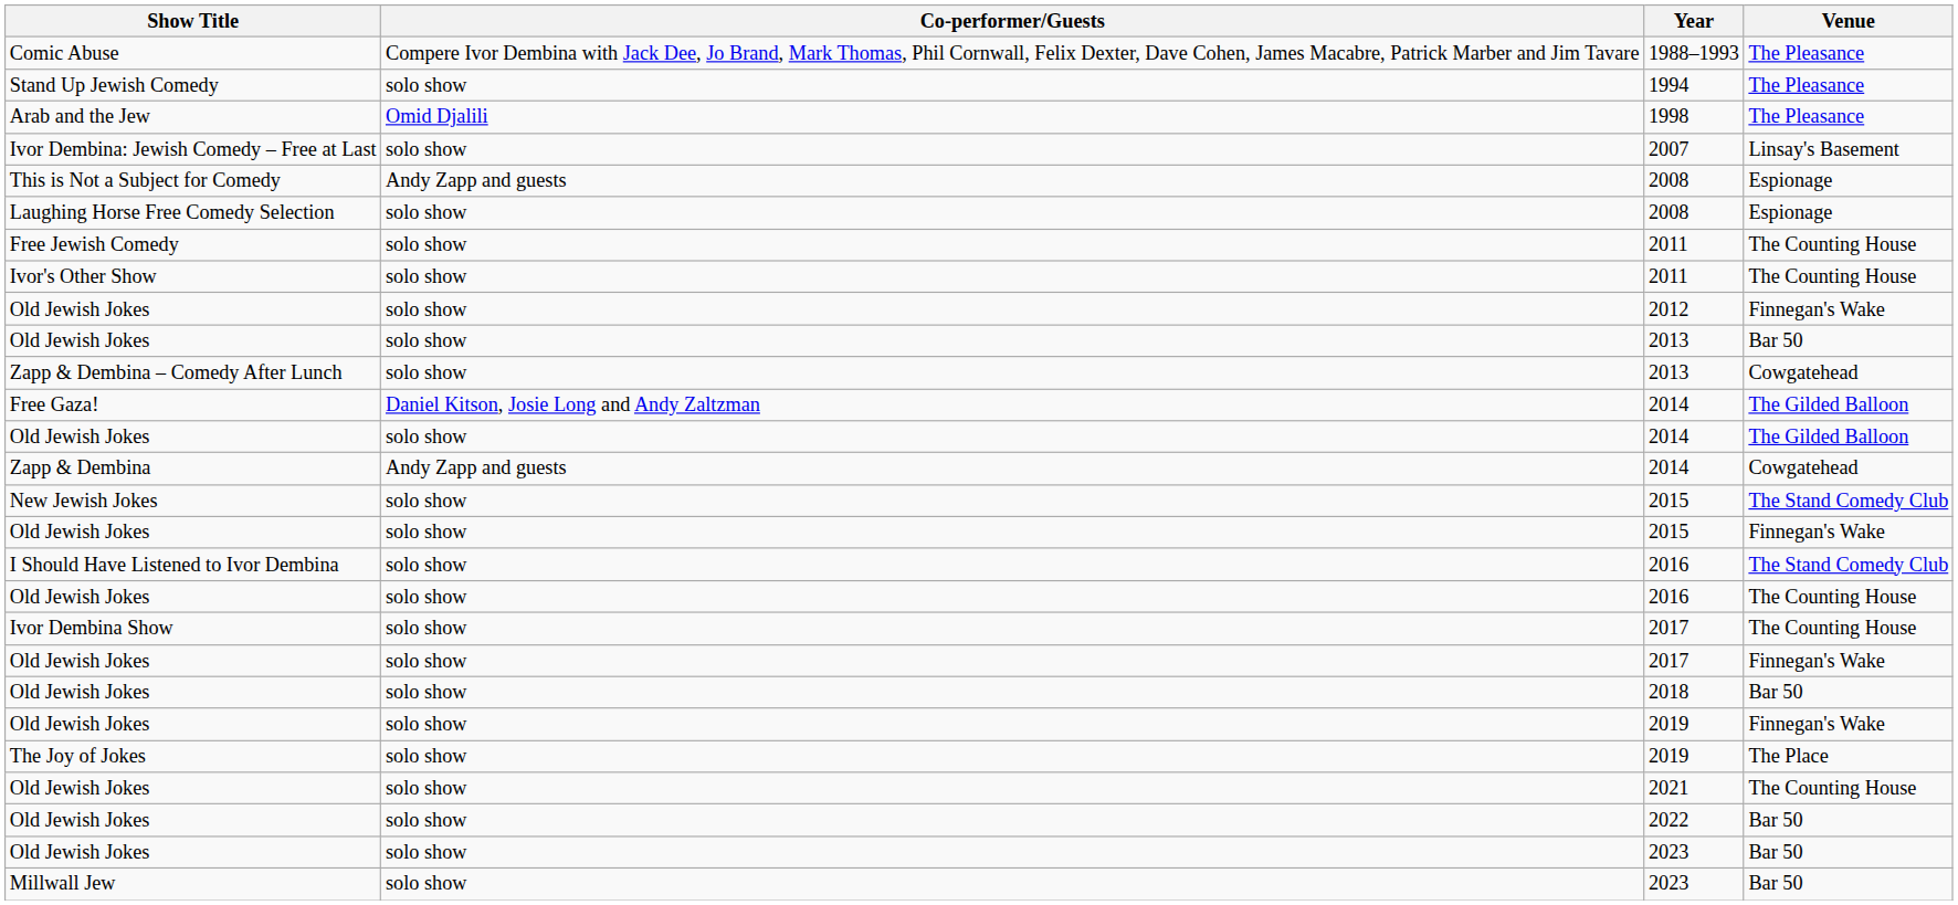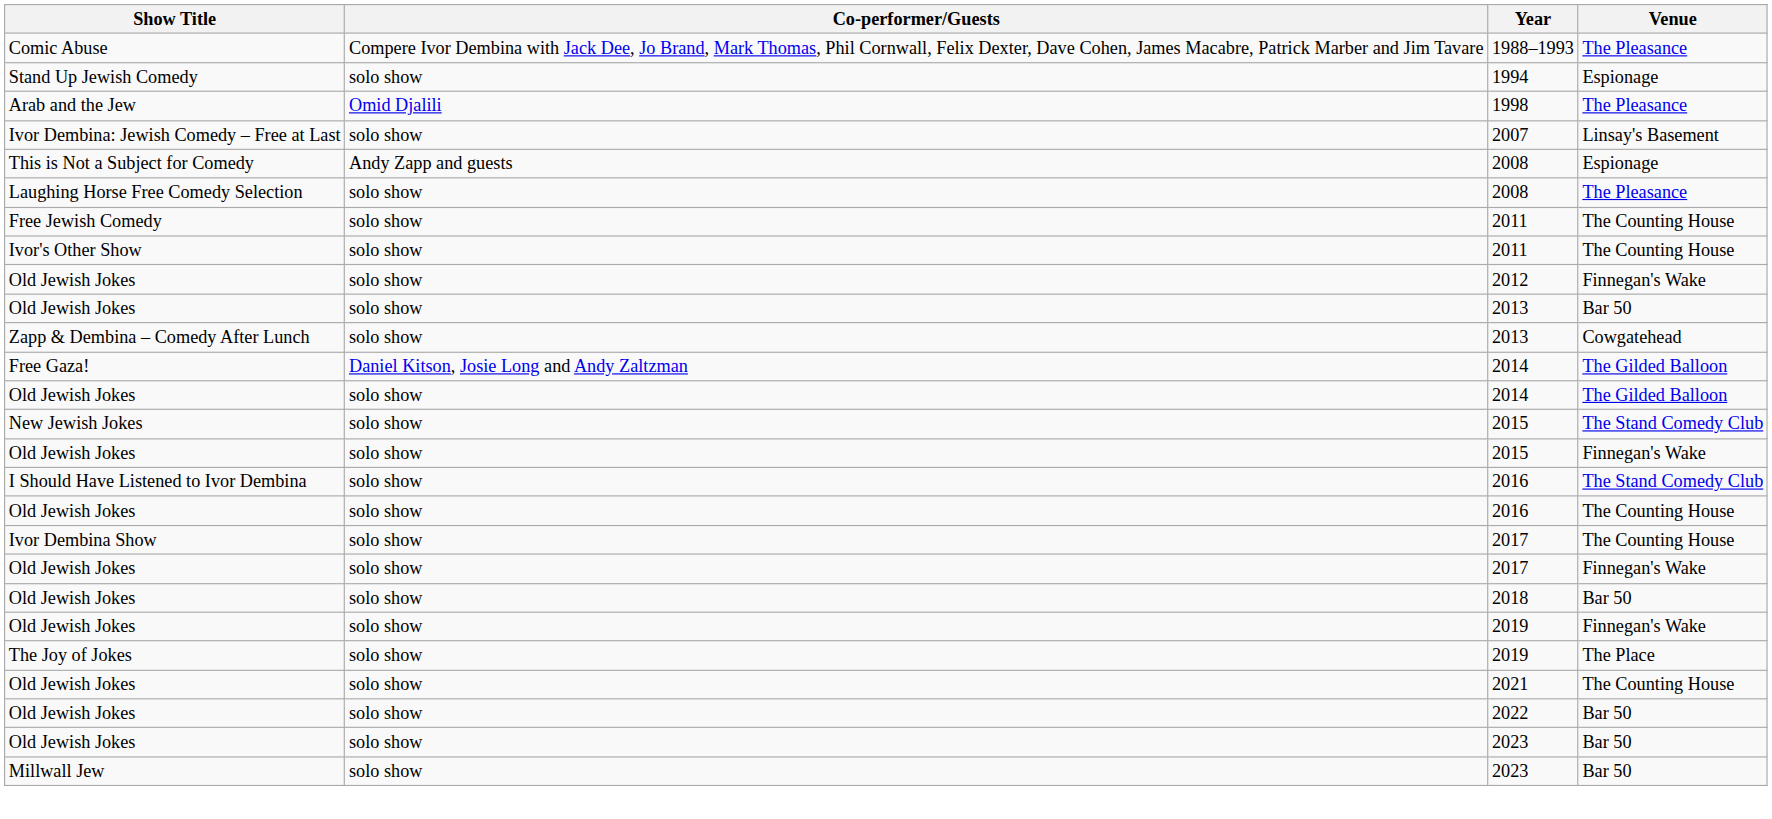 <table class="wikitable">
 <tr>
 <th>Show Title</th>
 <th>Co-performer/Guests</th>
 <th>Year</th>
 <th>Venue</th>
 </tr>
 <tr>
 <td>Comic Abuse</td>
 <td>Compere Ivor Dembina with <a href='#'>Jack Dee</a>, <a href='#'>Jo Brand</a>, <a href='#'>Mark Thomas</a>, Phil Cornwall, Felix Dexter, Dave Cohen, James Macabre, Patrick Marber and Jim Tavare</td>
 <td>1988–1993</td>
 <td><a href='#'>The Pleasance</a></td>
 </tr>
 <tr>
 <td>Stand Up Jewish Comedy</td>
 <td>solo show</td>
 <td>1994</td>
-<td><a href='#'>The Pleasance</a></td>
+<td>Espionage</td>
 </tr>
 <tr>
 <td>Arab and the Jew</td>
 <td><a href='#'>Omid Djalili</a></td>
 <td>1998</td>
 <td><a href='#'>The Pleasance</a></td>
 </tr>
 <tr>
 <td>Ivor Dembina: Jewish Comedy – Free at Last</td>
 <td>solo show</td>
 <td>2007</td>
 <td>Linsay's Basement</td>
 </tr>
 <tr>
 <td>This is Not a Subject for Comedy</td>
 <td>Andy Zapp and guests</td>
 <td>2008</td>
 <td>Espionage</td>
 </tr>
 <tr>
 <td>Laughing Horse Free Comedy Selection</td>
 <td>solo show</td>
 <td>2008</td>
-<td>Espionage</td>
+<td><a href='#'>The Pleasance</a></td>
 </tr>
 <tr>
 <td>Free Jewish Comedy</td>
 <td>solo show</td>
 <td>2011</td>
 <td>The Counting House</td>
 </tr>
 <tr>
 <td>Ivor's Other Show</td>
 <td>solo show</td>
 <td>2011</td>
 <td>The Counting House</td>
 </tr>
 <tr>
 <td>Old Jewish Jokes</td>
 <td>solo show</td>
 <td>2012</td>
 <td>Finnegan's Wake</td>
 </tr>
 <tr>
 <td>Old Jewish Jokes</td>
 <td>solo show</td>
 <td>2013</td>
 <td>Bar 50</td>
 </tr>
 <tr>
 <td>Zapp & Dembina – Comedy After Lunch</td>
 <td>solo show</td>
 <td>2013</td>
 <td>Cowgatehead</td>
 </tr>
 <tr>
 <td>Free Gaza!</td>
 <td><a href='#'>Daniel Kitson</a>, <a href='#'>Josie Long</a> and <a href='#'>Andy Zaltzman</a></td>
 <td>2014</td>
 <td><a href='#'>The Gilded Balloon</a></td>
 </tr>
 <tr>
 <td>Old Jewish Jokes</td>
 <td>solo show</td>
 <td>2014</td>
 <td><a href='#'>The Gilded Balloon</a></td>
-</tr>
-<tr>
-<td>Zapp & Dembina</td>
-<td>Andy Zapp and guests</td>
-<td>2014</td>
-<td>Cowgatehead</td>
 </tr>
 <tr>
 <td>New Jewish Jokes</td>
 <td>solo show</td>
 <td>2015</td>
 <td><a href='#'>The Stand Comedy Club</a></td>
 </tr>
 <tr>
 <td>Old Jewish Jokes</td>
 <td>solo show</td>
 <td>2015</td>
 <td>Finnegan's Wake</td>
 </tr>
 <tr>
 <td>I Should Have Listened to Ivor Dembina</td>
 <td>solo show</td>
 <td>2016</td>
 <td><a href='#'>The Stand Comedy Club</a></td>
 </tr>
 <tr>
 <td>Old Jewish Jokes</td>
 <td>solo show</td>
 <td>2016</td>
 <td>The Counting House</td>
 </tr>
 <tr>
 <td>Ivor Dembina Show</td>
 <td>solo show</td>
 <td>2017</td>
 <td>The Counting House</td>
 </tr>
 <tr>
 <td>Old Jewish Jokes</td>
 <td>solo show</td>
 <td>2017</td>
 <td>Finnegan's Wake</td>
 </tr>
 <tr>
 <td>Old Jewish Jokes</td>
 <td>solo show</td>
 <td>2018</td>
 <td>Bar 50</td>
 </tr>
 <tr>
 <td>Old Jewish Jokes</td>
 <td>solo show</td>
 <td>2019</td>
 <td>Finnegan's Wake</td>
 </tr>
 <tr>
 <td>The Joy of Jokes</td>
 <td>solo show</td>
 <td>2019</td>
 <td>The Place</td>
 </tr>
 <tr>
 <td>Old Jewish Jokes</td>
 <td>solo show</td>
 <td>2021</td>
 <td>The Counting House</td>
 </tr>
 <tr>
 <td>Old Jewish Jokes</td>
 <td>solo show</td>
 <td>2022</td>
 <td>Bar 50</td>
 </tr>
 <tr>
 <td>Old Jewish Jokes</td>
 <td>solo show</td>
 <td>2023</td>
 <td>Bar 50</td>
 </tr>
 <tr>
 <td>Millwall Jew</td>
 <td>solo show</td>
 <td>2023</td>
 <td>Bar 50</td>
 </tr>
 </table>
